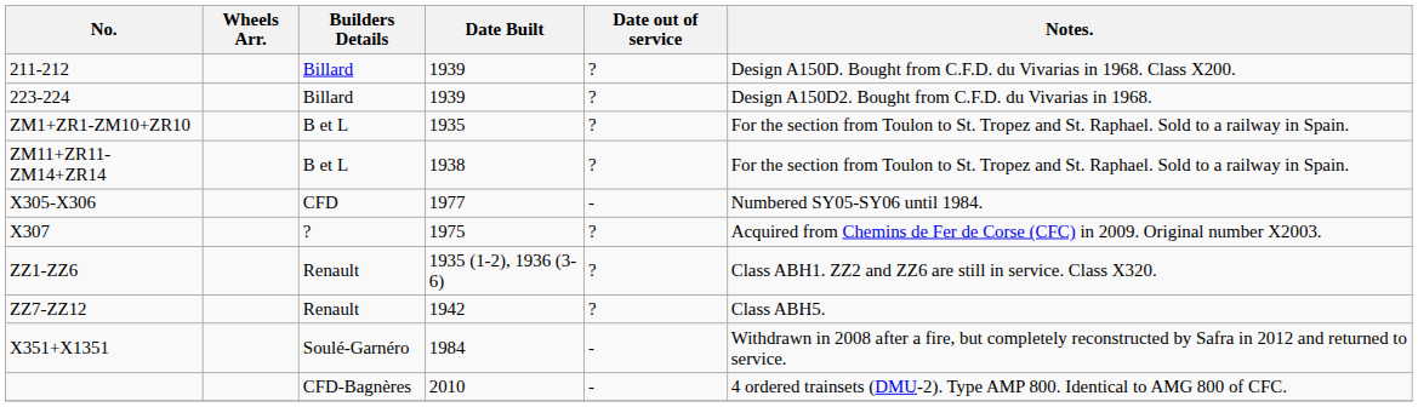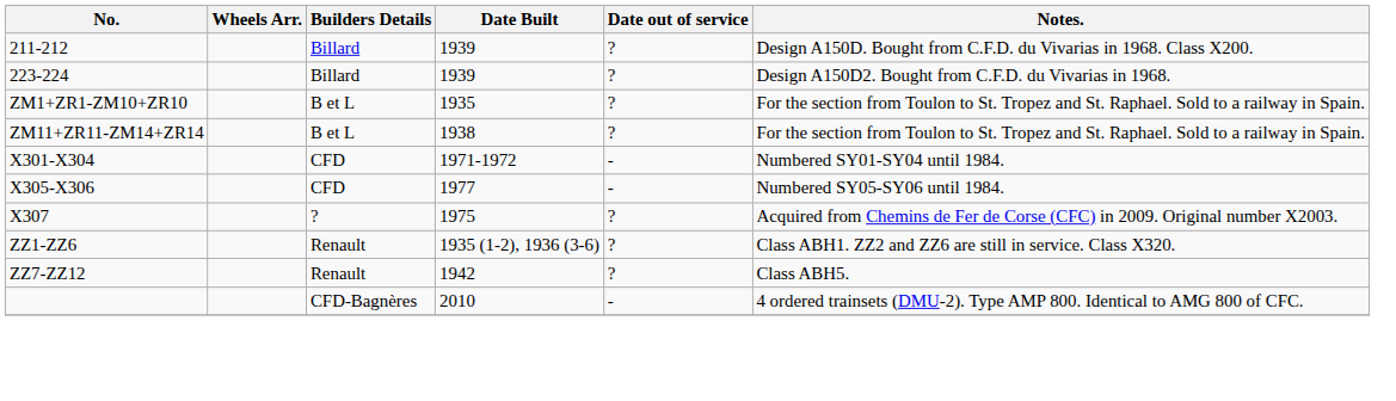 <table class="wikitable">
 <tr>
 <th>No.</th>
 <th>Wheels Arr.</th>
 <th>Builders Details</th>
 <th>Date Built</th>
 <th>Date out of service</th>
 <th>Notes.</th>
 </tr>
 <tr>
 <td>211-212</td>
 <td></td>
 <td><a href='#'>Billard</a></td>
 <td>1939</td>
 <td>?</td>
 <td>Design A150D. Bought from C.F.D. du Vivarias in 1968. Class X200.</td>
 </tr>
 <tr>
 <td>223-224</td>
 <td></td>
 <td>Billard</td>
 <td>1939</td>
 <td>?</td>
 <td>Design A150D2. Bought from C.F.D. du Vivarias in 1968.</td>
 </tr>
 <tr>
 <td>ZM1+ZR1-ZM10+ZR10</td>
 <td></td>
 <td>B et L</td>
 <td>1935</td>
 <td>?</td>
 <td>For the section from Toulon to St. Tropez and St. Raphael. Sold to a railway in Spain.</td>
 </tr>
 <tr>
 <td>ZM11+ZR11-ZM14+ZR14</td>
 <td></td>
 <td>B et L</td>
 <td>1938</td>
 <td>?</td>
 <td>For the section from Toulon to St. Tropez and St. Raphael. Sold to a railway in Spain.</td>
 </tr>
 <tr>
+<td>X301-X304</td>
+<td></td>
+<td>CFD</td>
+<td>1971-1972</td>
+<td>-</td>
+<td>Numbered SY01-SY04 until 1984.</td>
+</tr>
+<tr>
 <td>X305-X306</td>
 <td></td>
 <td>CFD</td>
 <td>1977</td>
 <td>-</td>
 <td>Numbered SY05-SY06 until 1984.</td>
 </tr>
 <tr>
 <td>X307</td>
 <td></td>
 <td>?</td>
 <td>1975</td>
 <td>?</td>
 <td>Acquired from <a href='#'>Chemins de Fer de Corse (CFC)</a> in 2009. Original number X2003.</td>
 </tr>
 <tr>
 <td>ZZ1-ZZ6</td>
 <td></td>
 <td>Renault</td>
 <td>1935 (1-2), 1936 (3-6)</td>
 <td>?</td>
 <td>Class ABH1. ZZ2 and ZZ6 are still in service. Class X320.</td>
 </tr>
 <tr>
 <td>ZZ7-ZZ12</td>
 <td></td>
 <td>Renault</td>
 <td>1942</td>
 <td>?</td>
 <td>Class ABH5.</td>
 </tr>
 <tr>
-<td>X351+X1351</td>
-<td></td>
-<td>Soulé-Garnéro</td>
-<td>1984</td>
-<td>-</td>
-<td>Withdrawn in 2008 after a fire, but completely reconstructed by Safra in 2012 and returned to service.</td>
-</tr>
-<tr>
 <td></td>
 <td></td>
 <td>CFD-Bagnères</td>
 <td>2010</td>
 <td>-</td>
 <td>4 ordered trainsets (<a href='#'>DMU</a>-2). Type AMP 800. Identical to AMG 800 of CFC.</td>
 </tr>
 <tr>
 </tr>
 </table>
